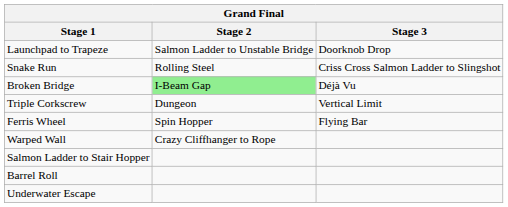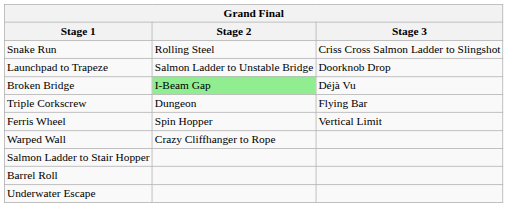 <table class="wikitable">
 <tr>
 <th colspan="3">Grand Final</th>
 </tr>
 <tr>
 <th>Stage 1</th>
 <th>Stage 2</th>
 <th>Stage 3</th>
 </tr>
 <tr>
+<td>Snake Run</td>
+<td>Rolling Steel</td>
+<td>Criss Cross Salmon Ladder to Slingshot</td>
+</tr>
+<tr>
 <td>Launchpad to Trapeze</td>
 <td>Salmon Ladder to Unstable Bridge</td>
 <td>Doorknob Drop</td>
-</tr>
-<tr>
-<td>Snake Run</td>
-<td>Rolling Steel</td>
-<td>Criss Cross Salmon Ladder to Slingshot</td>
 </tr>
 <tr>
 <td>Broken Bridge</td>
 <td style="background: lightgreen;">I-Beam Gap</td>
 <td>Déjà Vu</td>
 </tr>
 <tr>
 <td>Triple Corkscrew</td>
 <td>Dungeon</td>
-<td>Vertical Limit</td>
+<td>Flying Bar</td>
 </tr>
 <tr>
 <td>Ferris Wheel</td>
 <td>Spin Hopper</td>
-<td>Flying Bar</td>
+<td>Vertical Limit</td>
 </tr>
 <tr>
 <td>Warped Wall</td>
 <td>Crazy Cliffhanger to Rope</td>
 <td></td>
 </tr>
 <tr>
 <td>Salmon Ladder to Stair Hopper</td>
 <td></td>
 <td></td>
 </tr>
 <tr>
 <td>Barrel Roll</td>
 <td></td>
 <td></td>
 </tr>
 <tr>
 <td>Underwater Escape</td>
 <td></td>
 <td></td>
 </tr>
 </table>
